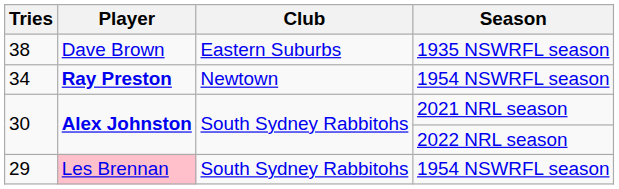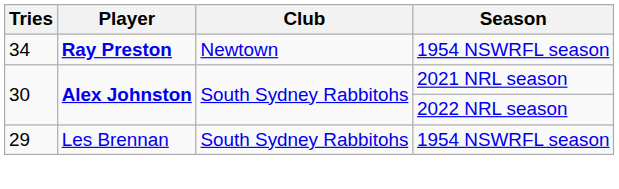 <table class="wikitable">
 <tr style="background:#ede7eb;">
 <th>Tries</th>
 <th>Player</th>
 <th>Club</th>
 <th>Season</th>
-</tr>
-<tr>
-<td>38</td>
-<td><a href='#'>Dave Brown</a></td>
-<td><a href='#'>Eastern Suburbs</a></td>
-<td><a href='#'>1935 NSWRFL season</a></td>
 </tr>
 <tr>
 <td>34</td>
 <td><strong><a href='#'>Ray Preston</a></strong></td>
 <td><a href='#'>Newtown</a></td>
 <td><a href='#'>1954 NSWRFL season</a></td>
 </tr>
 <tr>
 <td rowspan="2">30</td>
 <td rowspan="2"><a href='#'><strong>Alex Johnston</strong></a></td>
 <td rowspan="2"><a href='#'>South Sydney Rabbitohs</a></td>
 <td><a href='#'>2021 NRL season</a></td>
 </tr>
 <tr>
 <td><a href='#'>2022 NRL season</a></td>
 </tr>
 <tr>
 <td>29</td>
-<td style="background: pink;"><a href='#'>Les Brennan</a></td>
+<td><a href='#'>Les Brennan</a></td>
 <td><a href='#'>South Sydney Rabbitohs</a></td>
 <td><a href='#'>1954 NSWRFL season</a></td>
 </tr>
 </table>
